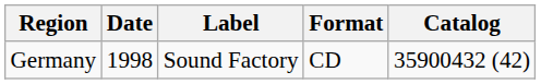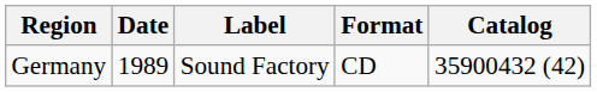 <table class="wikitable">
 <tr>
 <th>Region</th>
 <th>Date</th>
 <th>Label</th>
 <th>Format</th>
 <th>Catalog</th>
 </tr>
 <tr>
 <td>Germany</td>
-<td>1998</td>
+<td>1989</td>
 <td>Sound Factory</td>
 <td>CD</td>
 <td>35900432 (42)</td>
 </tr>
 </table>
